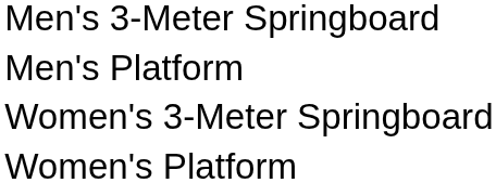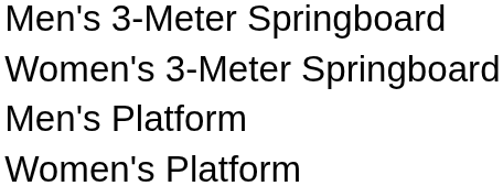 <table>
 <tr>
 <td>Men's 3-Meter Springboard</td>
+<td></td>
+<td></td>
+<td></td>
+</tr>
+<tr>
+<td>Women's 3-Meter Springboard</td>
 <td></td>
 <td></td>
 <td></td>
 </tr>
 <tr>
 <td>Men's Platform</td>
 <td></td>
 <td></td>
 <td></td>
 </tr>
 <tr>
-<td>Women's 3-Meter Springboard</td>
-<td></td>
-<td></td>
-<td></td>
-</tr>
-<tr>
 <td>Women's Platform</td>
 <td></td>
 <td></td>
 <td></td>
 </tr>
 </table>
